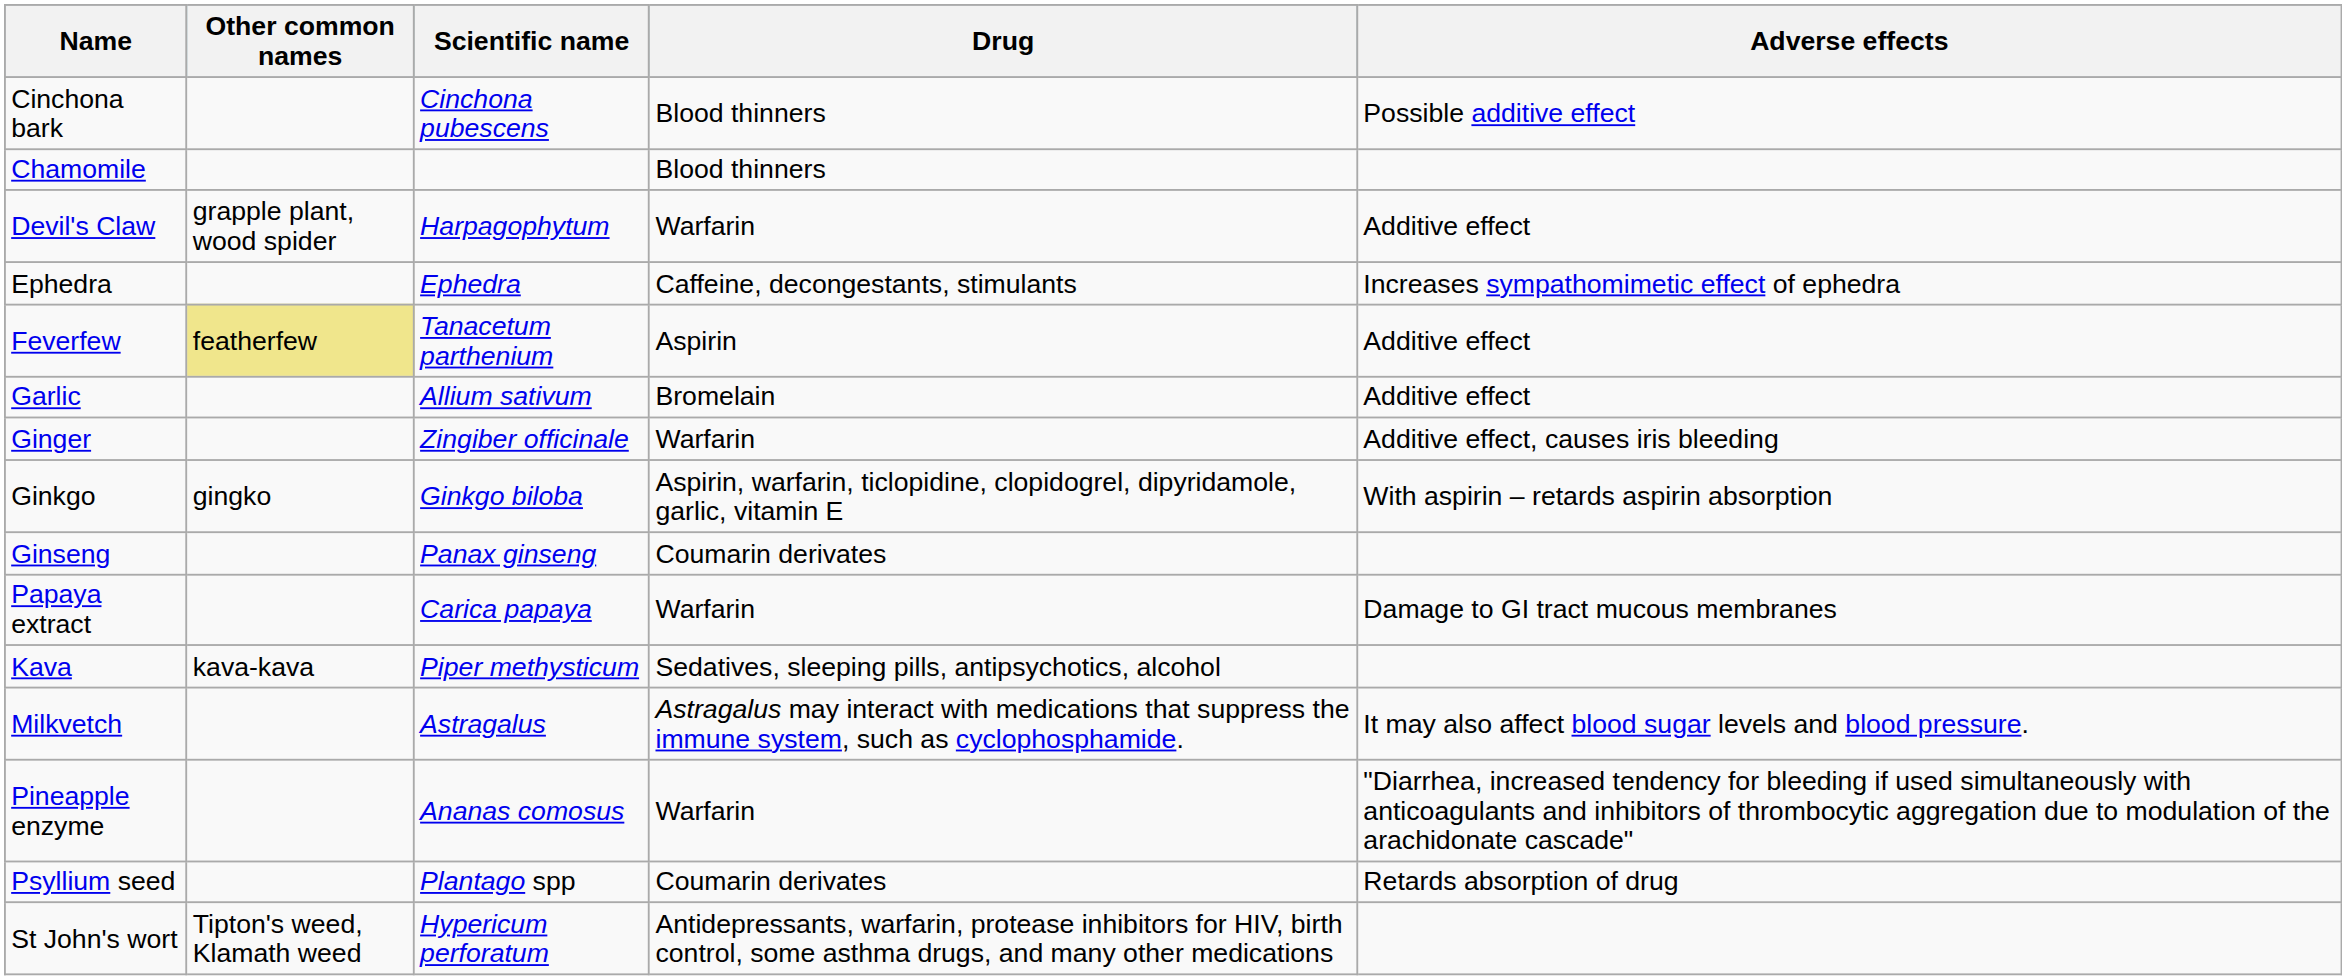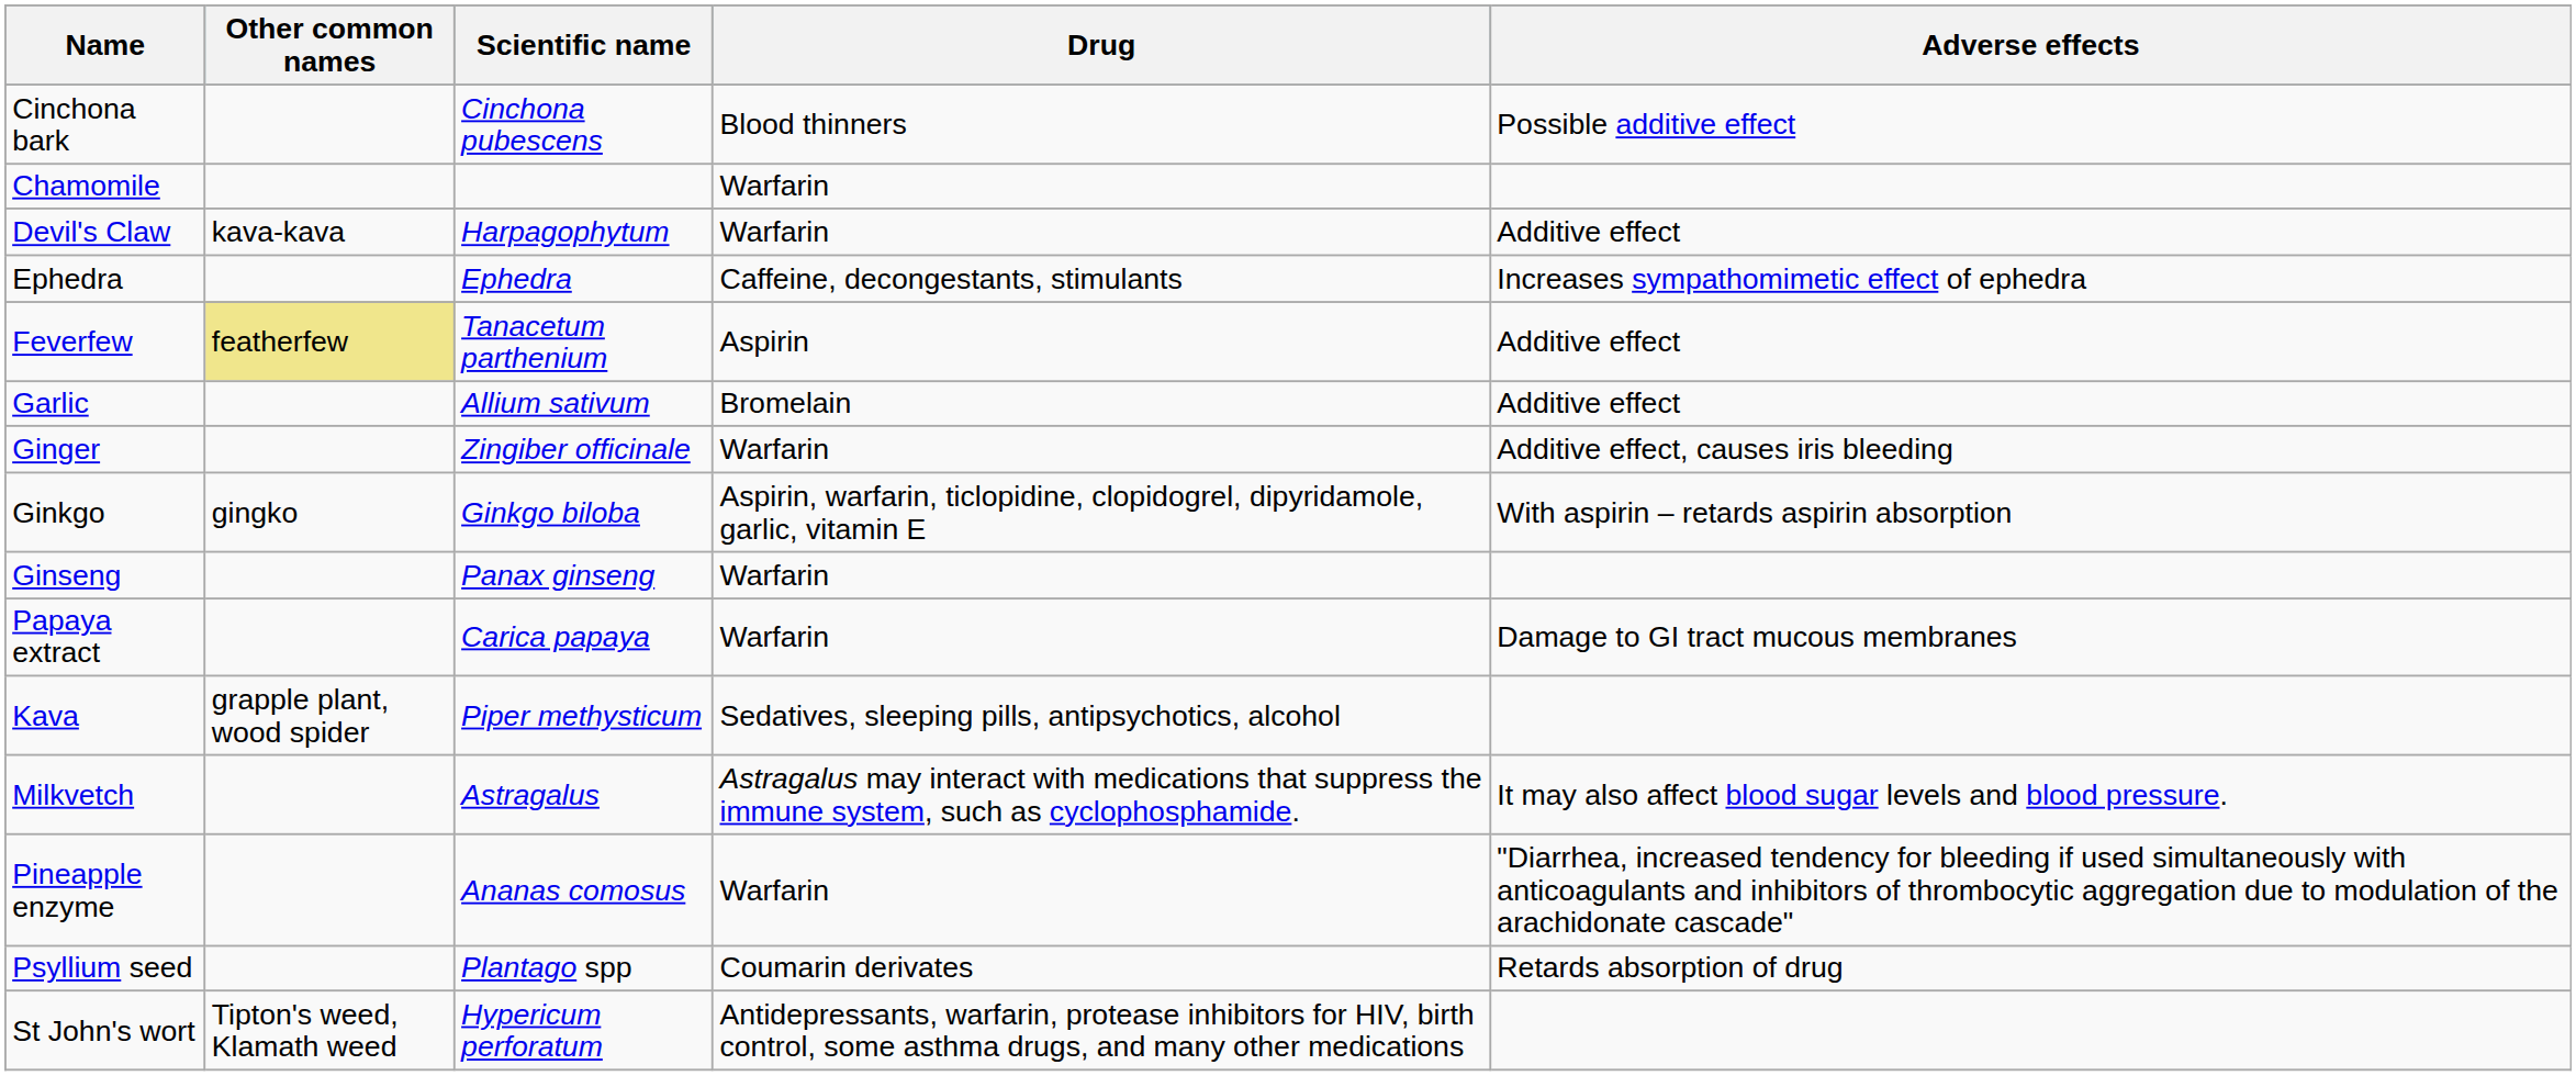 <table class="wikitable sortable"  style="width:100%; font-size:90%;">
 <tr style="background:#115a6c;">
 <th>Name</th>
 <th>Other common names</th>
 <th>Scientific name</th>
 <th>Drug</th>
 <th>Adverse effects</th>
 </tr>
 <tr>
 <td>Cinchona bark</td>
 <td></td>
 <td><em><a href='#'>Cinchona pubescens</a></em></td>
 <td>Blood thinners</td>
 <td>Possible <a href='#'>additive effect</a></td>
 </tr>
 <tr>
 <td><a href='#'>Chamomile</a></td>
 <td></td>
 <td></td>
-<td>Blood thinners</td>
+<td>Warfarin</td>
 <td></td>
 </tr>
 <tr>
 <td><a href='#'>Devil's Claw</a></td>
-<td>grapple plant, wood spider</td>
+<td>kava-kava</td>
 <td><em><a href='#'>Harpagophytum</a></em></td>
 <td>Warfarin</td>
 <td>Additive effect</td>
 </tr>
 <tr>
 <td>Ephedra</td>
 <td></td>
 <td><em><a href='#'>Ephedra</a></em></td>
 <td>Caffeine, decongestants, stimulants</td>
 <td>Increases <a href='#'>sympathomimetic effect</a> of ephedra</td>
 </tr>
 <tr>
 <td><a href='#'>Feverfew</a></td>
 <td style="background: khaki;">featherfew</td>
 <td><em><a href='#'>Tanacetum parthenium</a></em></td>
 <td>Aspirin</td>
 <td>Additive effect</td>
 </tr>
 <tr>
 <td><a href='#'>Garlic</a></td>
 <td></td>
 <td><em><a href='#'>Allium sativum</a></em></td>
 <td>Bromelain</td>
 <td>Additive effect</td>
 </tr>
 <tr>
 <td><a href='#'>Ginger</a></td>
 <td></td>
 <td><em><a href='#'>Zingiber officinale</a></em></td>
 <td>Warfarin</td>
 <td>Additive effect, causes iris bleeding</td>
 </tr>
 <tr>
 <td>Ginkgo</td>
 <td>gingko</td>
 <td><em><a href='#'>Ginkgo biloba</a></em></td>
 <td>Aspirin, warfarin, ticlopidine, clopidogrel, dipyridamole, garlic, vitamin E</td>
 <td>With aspirin – retards aspirin absorption</td>
 </tr>
 <tr>
 <td><a href='#'>Ginseng</a></td>
 <td></td>
 <td><em><a href='#'>Panax ginseng</a></em></td>
-<td>Coumarin derivates</td>
+<td>Warfarin</td>
 <td></td>
 </tr>
 <tr>
 <td><a href='#'>Papaya</a> extract</td>
 <td></td>
 <td><em><a href='#'>Carica papaya</a></em></td>
 <td>Warfarin</td>
 <td>Damage to GI tract mucous membranes</td>
 </tr>
 <tr>
 <td><a href='#'>Kava</a></td>
-<td>kava-kava</td>
+<td>grapple plant, wood spider</td>
 <td><em><a href='#'>Piper methysticum</a></em></td>
 <td>Sedatives, sleeping pills, antipsychotics, alcohol</td>
 <td></td>
 </tr>
 <tr>
 <td><a href='#'>Milkvetch</a></td>
 <td></td>
 <td><em><a href='#'>Astragalus</a></em></td>
 <td><em>Astragalus</em> may interact with medications that suppress the <a href='#'>immune system</a>, such as <a href='#'>cyclophosphamide</a>.</td>
 <td>It may also affect <a href='#'>blood sugar</a> levels and <a href='#'>blood pressure</a>.</td>
 </tr>
 <tr>
 <td><a href='#'>Pineapple</a> enzyme</td>
 <td></td>
 <td><em><a href='#'>Ananas comosus</a></em></td>
 <td>Warfarin</td>
 <td>"Diarrhea, increased tendency for bleeding if used simultaneously with anticoagulants and inhibitors of thrombocytic aggregation due to modulation of the arachidonate cascade"</td>
 </tr>
 <tr>
 <td><a href='#'>Psyllium</a> seed</td>
 <td></td>
 <td><em><a href='#'>Plantago</a></em> spp</td>
 <td>Coumarin derivates</td>
 <td>Retards absorption of drug</td>
 </tr>
 <tr>
 <td>St John's wort</td>
 <td>Tipton's weed, Klamath weed</td>
 <td><em><a href='#'>Hypericum perforatum</a></em></td>
 <td>Antidepressants, warfarin, protease inhibitors for HIV, birth control, some asthma drugs, and many other medications</td>
 <td></td>
 </tr>
 </table>
